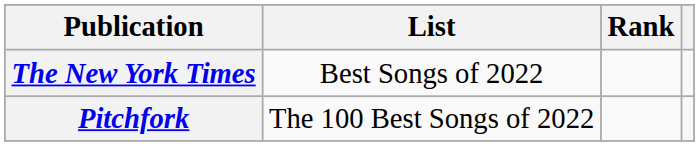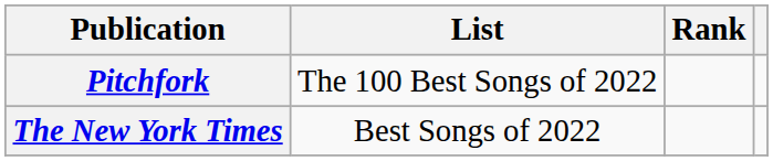 <table class="wikitable sortable plainrowheaders" style="text-align:center;">
 <tr>
 <th>Publication</th>
 <th class="unsortable">List</th>
 <th>Rank</th>
 <th class="unsortable"></th>
 </tr>
 <tr>
+<th scope="row"><em><a href='#'>Pitchfork</a></em></th>
+<td>The 100 Best Songs of 2022</td>
+<td></td>
+<td></td>
+</tr>
+<tr>
 <th scope="row"><em><a href='#'>The New York Times</a></em></th>
 <td>Best Songs of 2022</td>
 <td></td>
 <td></td>
 </tr>
-<tr>
-<th scope="row"><em><a href='#'>Pitchfork</a></em></th>
-<td>The 100 Best Songs of 2022</td>
-<td></td>
-<td></td>
-</tr>
 </table>
